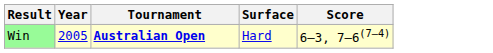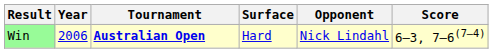 <table class="sortable wikitable">
 <tr>
 <th>Result</th>
 <th>Year</th>
 <th width=150>Tournament</th>
 <th>Surface</th>
+<th>Opponent</th>
 <th class=unsortable>Score</th>
 </tr>
 <tr style="background:#ffc;">
 <td bgcolor=98FB98>Win</td>
-<td><a href='#'>2005</a></td>
+<td><a href='#'>2006</a></td>
 <td><strong><a href='#'>Australian Open</a></strong></td>
 <td><a href='#'>Hard</a></td>
+<td> <a href='#'>Nick Lindahl</a></td>
 <td>6–3, 7–6<sup>(7–4)</sup></td>
 </tr>
 </table>
